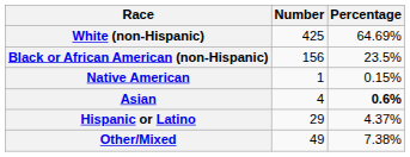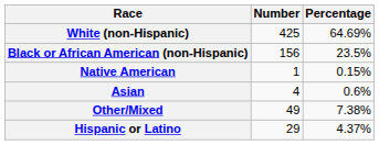 <table class="wikitable" style="text-align:right">
 <tr>
 <th scope="col">Race</th>
 <th scope="col">Number</th>
 <th scope="col">Percentage</th>
 </tr>
 <tr>
 <th scope="row"><a href='#'>White</a> (non-Hispanic)</th>
 <td>425</td>
 <td>64.69%</td>
 </tr>
 <tr>
 <th scope="row"><a href='#'>Black or African American</a> (non-Hispanic)</th>
 <td>156</td>
 <td>23.5%</td>
 </tr>
 <tr>
 <th scope="row"><a href='#'>Native American</a></th>
 <td>1</td>
 <td>0.15%</td>
 </tr>
 <tr>
 <th scope="row"><a href='#'>Asian</a></th>
 <td>4</td>
-<td><strong>0.6%</strong></td>
+<td>0.6%</td>
+</tr>
+<tr>
+<th scope="row"><a href='#'>Other/Mixed</a></th>
+<td>49</td>
+<td>7.38%</td>
 </tr>
 <tr>
 <th scope="row"><a href='#'>Hispanic</a> or <a href='#'>Latino</a></th>
 <td>29</td>
 <td>4.37%</td>
 </tr>
-<tr>
-<th scope="row"><a href='#'>Other/Mixed</a></th>
-<td>49</td>
-<td>7.38%</td>
-</tr>
 </table>
